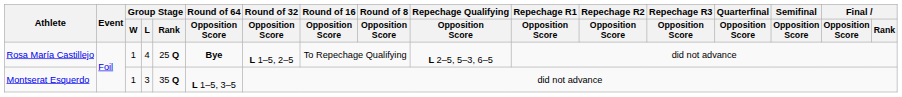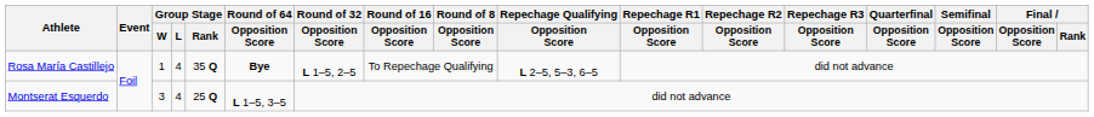 <table class="wikitable" style="font-size:90%">
 <tr>
 <th rowspan="2">Athlete</th>
 <th rowspan="2">Event</th>
 <th colspan="3">Group Stage</th>
 <th>Round of 64</th>
 <th>Round of 32</th>
 <th>Round of 16</th>
 <th>Round of 8</th>
 <th>Repechage Qualifying</th>
 <th>Repechage R1</th>
 <th>Repechage R2</th>
 <th>Repechage R3</th>
 <th>Quarterfinal</th>
 <th>Semifinal</th>
 <th colspan=2>Final / </th>
 </tr>
 <tr style="font-size:95%">
 <th>W</th>
 <th>L</th>
 <th>Rank</th>
 <th>Opposition <br> Score</th>
 <th>Opposition <br> Score</th>
 <th>Opposition <br> Score</th>
 <th>Opposition <br> Score</th>
 <th>Opposition <br> Score</th>
 <th>Opposition <br> Score</th>
 <th>Opposition <br> Score</th>
 <th>Opposition <br> Score</th>
 <th>Opposition <br> Score</th>
 <th>Opposition <br> Score</th>
 <th>Opposition <br> Score</th>
 <th>Rank</th>
 </tr>
 <tr align=center>
 <td align=left><a href='#'>Rosa María Castillejo</a></td>
 <td align=left rowspan="2"><a href='#'>Foil</a></td>
 <td>1</td>
 <td>4</td>
-<td>25 <strong>Q</strong></td>
+<td>35 <strong>Q</strong></td>
 <td><strong>Bye</strong></td>
 <td><br><strong>L</strong> 1–5, 2–5</td>
 <td colspan="2">To Repechage Qualifying</td>
 <td><br><strong>L</strong> 2–5, 5–3, 6–5</td>
 <td colspan="7">did not advance</td>
 </tr>
 <tr align=center>
 <td align=left><a href='#'>Montserat Esquerdo</a></td>
-<td>1</td>
 <td>3</td>
-<td>35 <strong>Q</strong></td>
+<td>4</td>
+<td>25 <strong>Q</strong></td>
 <td><br><strong>L</strong> 1–5, 3–5</td>
 <td colspan="11">did not advance</td>
 </tr>
 </table>
